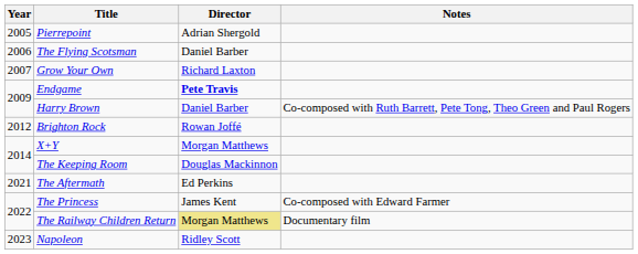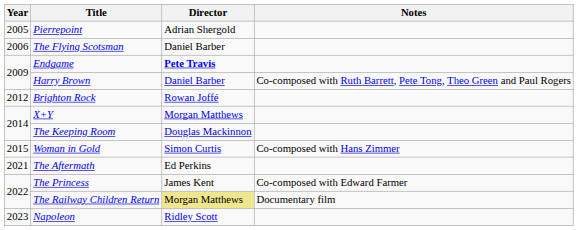 <table class="wikitable sortable">
 <tr>
 <th>Year</th>
 <th>Title</th>
 <th>Director</th>
 <th class="unsortable">Notes</th>
 </tr>
 <tr>
 <td>2005</td>
 <td><em><a href='#'>Pierrepoint</a></em></td>
 <td>Adrian Shergold</td>
 <td></td>
 </tr>
 <tr>
 <td>2006</td>
 <td><em><a href='#'>The Flying Scotsman</a></em></td>
 <td>Daniel Barber</td>
-<td></td>
-</tr>
-<tr>
-<td>2007</td>
-<td><em><a href='#'>Grow Your Own</a></em></td>
-<td><a href='#'>Richard Laxton</a></td>
 <td></td>
 </tr>
 <tr>
 <td rowspan=2>2009</td>
 <td><em><a href='#'>Endgame</a></em></td>
 <td><strong><a href='#'>Pete Travis</a></strong></td>
 <td></td>
 </tr>
 <tr>
 <td><em><a href='#'>Harry Brown</a></em></td>
 <td><a href='#'>Daniel Barber</a></td>
 <td>Co-composed with <a href='#'>Ruth Barrett</a>, <a href='#'>Pete Tong</a>, <a href='#'>Theo Green</a> and Paul Rogers</td>
 </tr>
 <tr>
 <td>2012</td>
 <td><em><a href='#'>Brighton Rock</a></em></td>
 <td><a href='#'>Rowan Joffé</a></td>
 <td></td>
 </tr>
 <tr>
 <td rowspan=2>2014</td>
 <td><em><a href='#'>X+Y</a></em></td>
 <td><a href='#'>Morgan Matthews</a></td>
 <td></td>
 </tr>
 <tr>
 <td><em><a href='#'>The Keeping Room</a></em></td>
 <td><a href='#'>Douglas Mackinnon</a></td>
 <td></td>
 </tr>
 <tr>
+<td>2015</td>
+<td><em><a href='#'>Woman in Gold</a></em></td>
+<td><a href='#'>Simon Curtis</a></td>
+<td>Co-composed with <a href='#'>Hans Zimmer</a></td>
+</tr>
+<tr>
 <td>2021</td>
 <td><em><a href='#'>The Aftermath</a></em></td>
 <td>Ed Perkins</td>
 <td></td>
 </tr>
 <tr>
 <td rowspan=2>2022</td>
 <td><em><a href='#'>The Princess</a></em></td>
 <td>James Kent</td>
 <td>Co-composed with Edward Farmer</td>
 </tr>
 <tr>
 <td><em><a href='#'>The Railway Children Return</a></em></td>
 <td style="background: khaki;">Morgan Matthews</td>
 <td>Documentary film</td>
 </tr>
 <tr>
 <td>2023</td>
 <td><em><a href='#'>Napoleon</a></em></td>
 <td><a href='#'>Ridley Scott</a></td>
 <td></td>
 </tr>
 </table>
